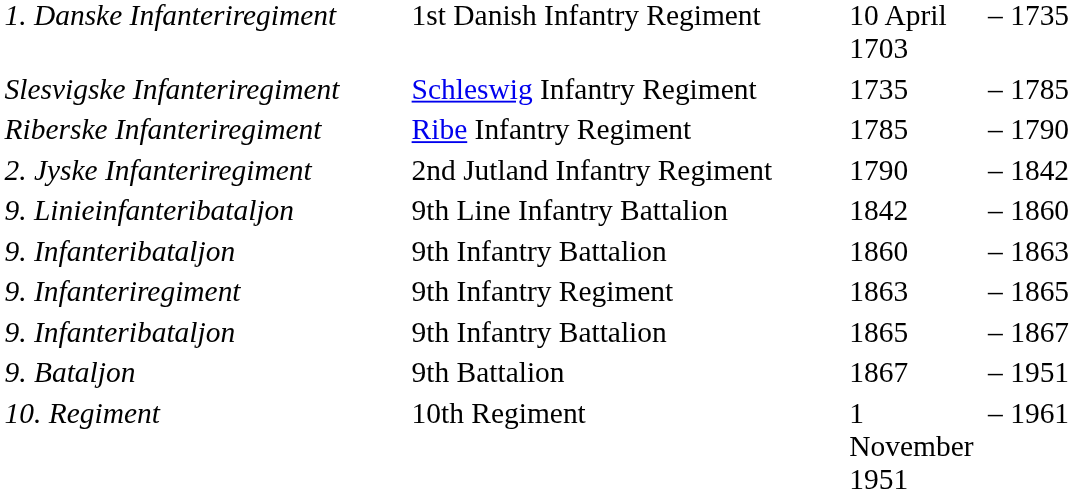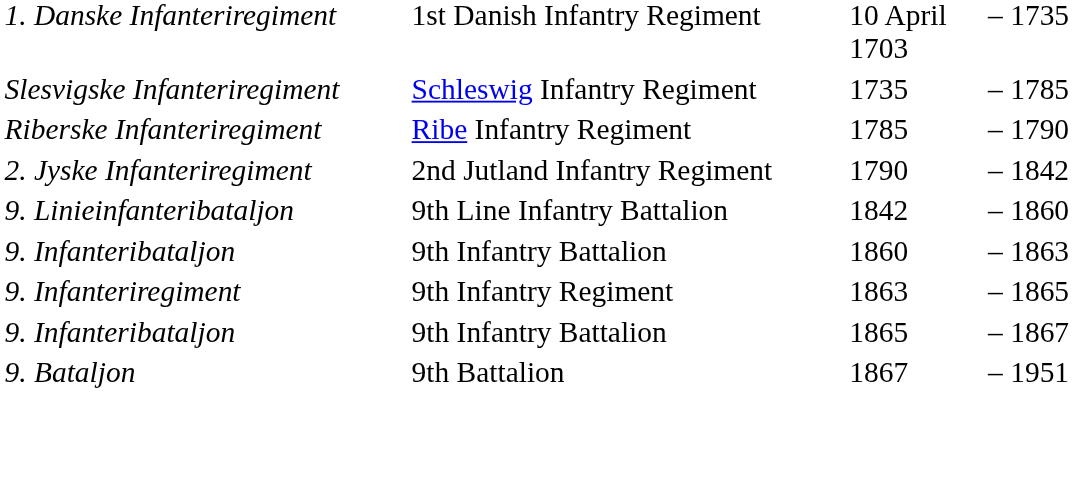 <table class="toccolours">
 <tr style="vertical-align: top;">
 <td><em>1. Danske Infanteriregiment</em></td>
 <td>1st Danish Infantry Regiment</td>
 <td width="12%">10 April 1703</td>
 <td width="1%">–</td>
 <td width="12%">1735</td>
 </tr>
 <tr style="vertical-align: top;">
 <td><em>Slesvigske Infanteriregiment</em></td>
 <td><a href='#'>Schleswig</a> Infantry Regiment</td>
 <td width="12%">1735</td>
 <td width="1%">–</td>
 <td width="12%">1785</td>
 </tr>
 <tr style="vertical-align: top;">
 <td><em>Riberske Infanteriregiment</em></td>
 <td><a href='#'>Ribe</a> Infantry Regiment</td>
 <td width="12%">1785</td>
 <td width="1%">–</td>
 <td width="12%">1790</td>
 </tr>
 <tr style="vertical-align: top;">
 <td><em>2. Jyske Infanteriregiment</em></td>
 <td>2nd Jutland Infantry Regiment</td>
 <td width="12%">1790</td>
 <td width="1%">–</td>
 <td width="12%">1842</td>
 </tr>
 <tr style="vertical-align: top;">
 <td><em>9. Linieinfanteribataljon</em></td>
 <td>9th Line Infantry Battalion</td>
 <td width="12%">1842</td>
 <td width="1%">–</td>
 <td width="12%">1860</td>
 </tr>
 <tr style="vertical-align: top;">
 <td><em>9. Infanteribataljon</em></td>
 <td>9th Infantry Battalion</td>
 <td width="12%">1860</td>
 <td width="1%">–</td>
 <td width="12%">1863</td>
 </tr>
 <tr style="vertical-align: top;">
 <td><em>9. Infanteriregiment</em></td>
 <td>9th Infantry Regiment</td>
 <td width="12%">1863</td>
 <td width="1%">–</td>
 <td width="12%">1865</td>
 </tr>
 <tr style="vertical-align: top;">
 <td><em>9. Infanteribataljon</em></td>
 <td>9th Infantry Battalion</td>
 <td width="12%">1865</td>
 <td width="1%">–</td>
 <td width="12%">1867</td>
 </tr>
 <tr style="vertical-align: top;">
 <td><em>9. Bataljon</em></td>
 <td>9th Battalion</td>
 <td width="12%">1867</td>
 <td width="1%">–</td>
 <td width="12%">1951</td>
 </tr>
-<tr style="vertical-align: top;">
-<td><em>10. Regiment</em></td>
-<td>10th Regiment</td>
-<td width="12%">1 November 1951</td>
-<td width="1%">–</td>
-<td width="12%">1961</td>
-</tr>
 </table>
